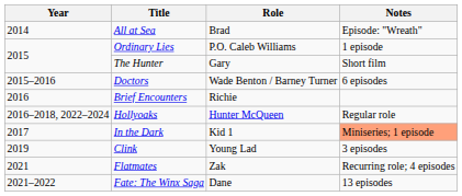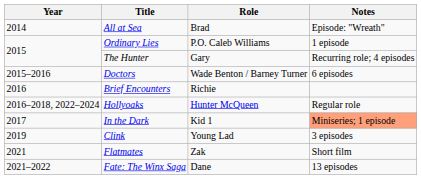 <table class="wikitable unsortable">
 <tr>
 <th>Year</th>
 <th>Title</th>
 <th>Role</th>
 <th>Notes</th>
 </tr>
 <tr>
 <td>2014</td>
 <td><em><a href='#'>All at Sea</a></em></td>
 <td>Brad</td>
 <td>Episode: "Wreath"</td>
 </tr>
 <tr>
 <td rowspan="2">2015</td>
 <td><em><a href='#'>Ordinary Lies</a></em></td>
 <td>P.O. Caleb Williams</td>
 <td>1 episode</td>
 </tr>
 <tr>
 <td><em>The Hunter</em></td>
 <td>Gary</td>
-<td>Short film</td>
+<td>Recurring role; 4 episodes</td>
 </tr>
 <tr>
 <td>2015–2016</td>
 <td><em><a href='#'>Doctors</a></em></td>
 <td>Wade Benton / Barney Turner</td>
 <td>6 episodes</td>
 </tr>
 <tr>
 <td>2016</td>
 <td><em><a href='#'>Brief Encounters</a></em></td>
 <td>Richie</td>
 <td></td>
 </tr>
 <tr>
 <td>2016–2018, 2022–2024</td>
 <td><em><a href='#'>Hollyoaks</a></em></td>
 <td><a href='#'>Hunter McQueen</a></td>
 <td>Regular role</td>
 </tr>
 <tr>
 <td>2017</td>
 <td><em><a href='#'>In the Dark</a></em></td>
 <td>Kid 1</td>
 <td style="background: lightsalmon;">Miniseries; 1 episode</td>
 </tr>
 <tr>
 <td>2019</td>
 <td><em><a href='#'>Clink</a></em></td>
 <td>Young Lad</td>
 <td>3 episodes</td>
 </tr>
 <tr>
 <td>2021</td>
 <td><em><a href='#'>Flatmates</a></em></td>
 <td>Zak</td>
-<td>Recurring role; 4 episodes</td>
+<td>Short film</td>
 </tr>
 <tr>
 <td>2021–2022</td>
 <td><em><a href='#'>Fate: The Winx Saga</a></em></td>
 <td>Dane</td>
 <td>13 episodes</td>
 </tr>
 </table>
